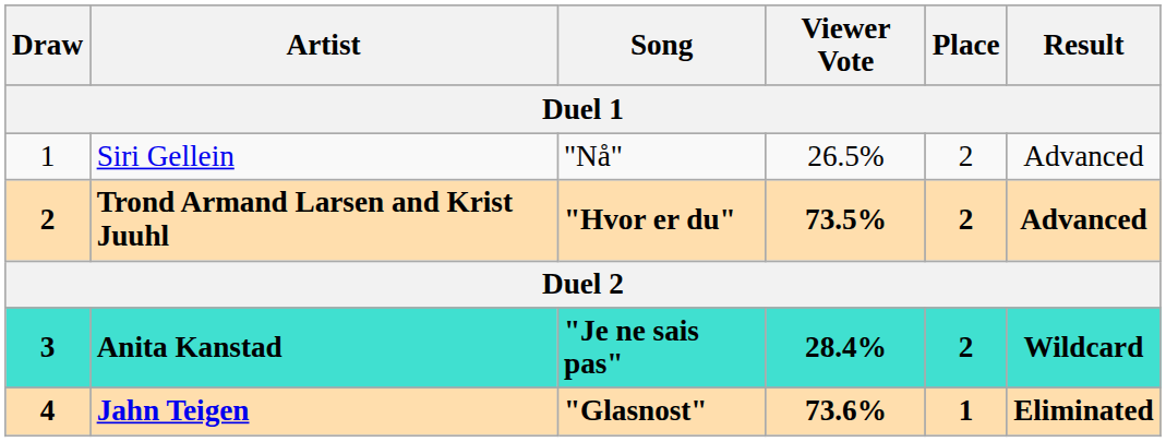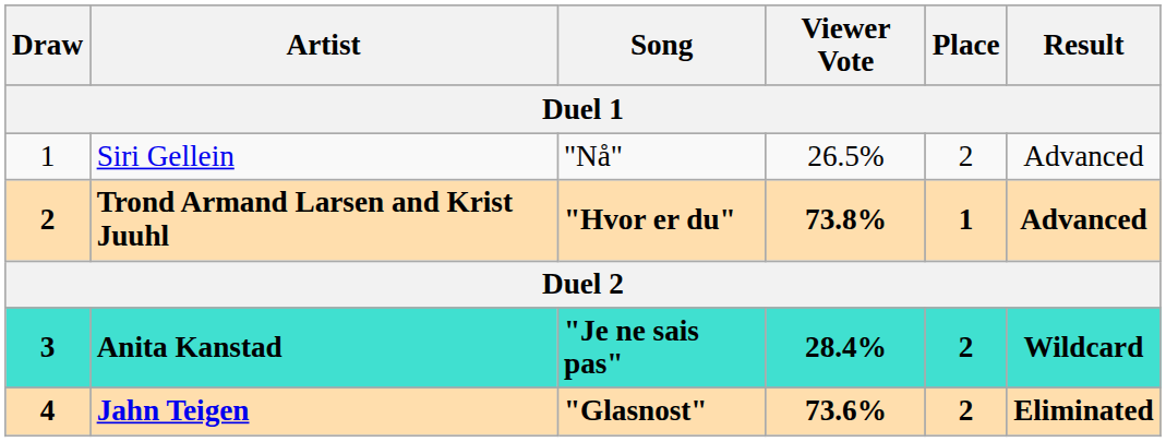 <table class="sortable wikitable" style="margin: 1em auto 1em auto; text-align:center">
 <tr>
 <th>Draw</th>
 <th>Artist</th>
 <th>Song</th>
 <th>Viewer Vote</th>
 <th>Place</th>
 <th>Result</th>
 </tr>
 <tr>
 <th colspan="6">Duel 1</th>
 </tr>
 <tr>
 <td>1</td>
 <td align="left"><a href='#'>Siri Gellein</a></td>
 <td align="left">"Nå"</td>
 <td>26.5%</td>
 <td>2</td>
 <td>Advanced</td>
 </tr>
 <tr style="font-weight:bold; background:navajowhite;">
 <td>2</td>
 <td align="left">Trond Armand Larsen and Krist Juuhl</td>
 <td align="left">"Hvor er du"</td>
-<td>73.5%</td>
-<td>2</td>
+<td>73.8%</td>
+<td>1</td>
 <td>Advanced</td>
 </tr>
 <tr>
 <th colspan="6">Duel 2</th>
 </tr>
 <tr style="font-weight:bold; background:turquoise;">
 <td>3</td>
 <td align="left">Anita Kanstad</td>
 <td align="left">"Je ne sais pas"</td>
 <td>28.4%</td>
 <td>2</td>
 <td>Wildcard</td>
 </tr>
 <tr style="font-weight:bold; background:navajowhite;">
 <td>4</td>
 <td align="left"><a href='#'>Jahn Teigen</a></td>
 <td align="left">"Glasnost"</td>
 <td>73.6%</td>
-<td>1</td>
+<td>2</td>
 <td align="left">Eliminated</td>
 </tr>
 </table>
